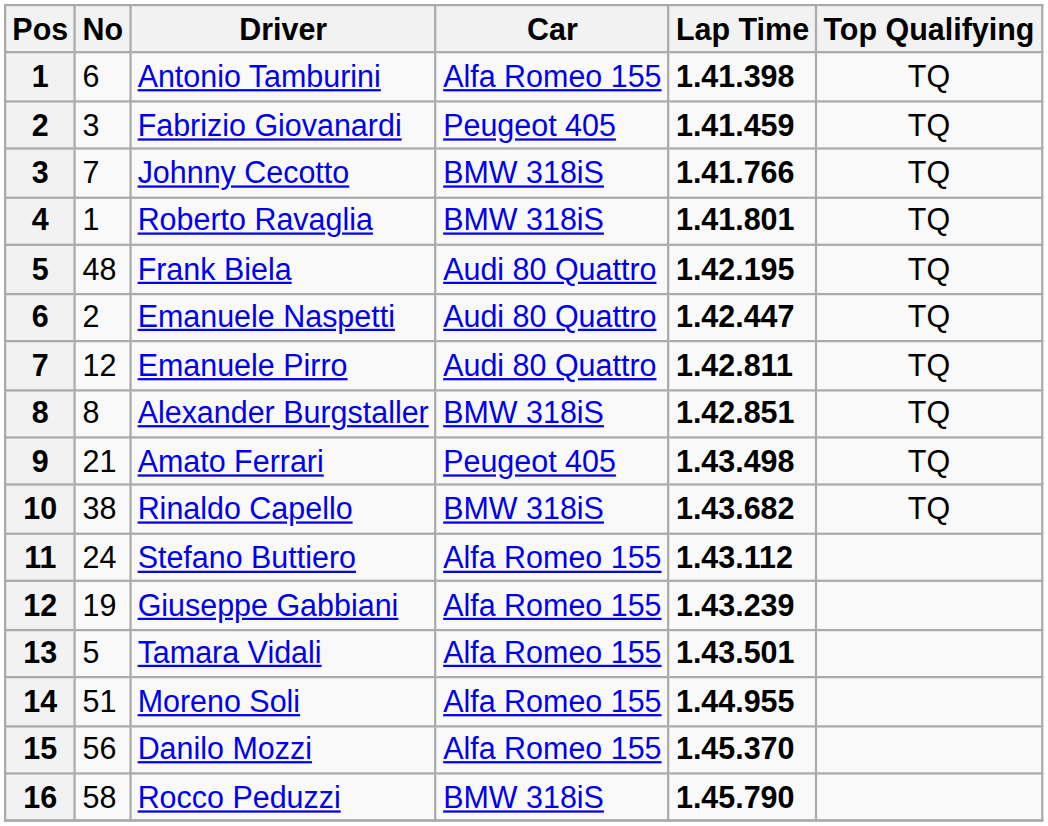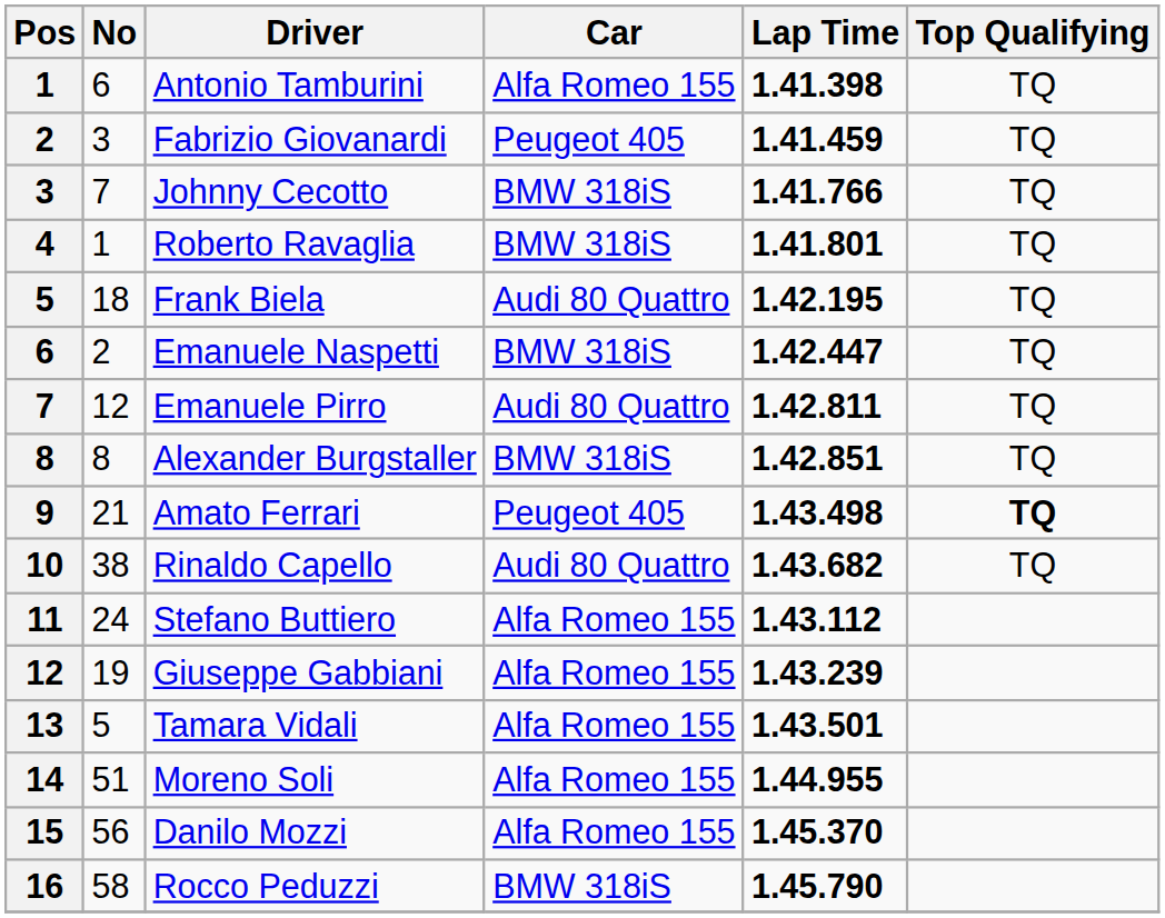 <table class="wikitable" style="font-size: 85%;">
 <tr>
 <th>Pos</th>
 <th>No</th>
 <th>Driver</th>
 <th>Car</th>
 <th>Lap Time</th>
 <th>Top Qualifying</th>
 </tr>
 <tr>
 <th>1</th>
 <td>6</td>
 <td> <a href='#'>Antonio Tamburini</a></td>
 <td><a href='#'>Alfa Romeo 155</a></td>
 <td><strong>1.41.398</strong></td>
 <td align=center>TQ</td>
 </tr>
 <tr>
 <th>2</th>
 <td>3</td>
 <td> <a href='#'>Fabrizio Giovanardi</a></td>
 <td><a href='#'>Peugeot 405</a></td>
 <td><strong>1.41.459</strong></td>
 <td align=center>TQ</td>
 </tr>
 <tr>
 <th>3</th>
 <td>7</td>
 <td> <a href='#'>Johnny Cecotto</a></td>
 <td><a href='#'>BMW 318iS</a></td>
 <td><strong>1.41.766</strong></td>
 <td align=center>TQ</td>
 </tr>
 <tr>
 <th>4</th>
 <td>1</td>
 <td> <a href='#'>Roberto Ravaglia</a></td>
 <td><a href='#'>BMW 318iS</a></td>
 <td><strong>1.41.801</strong></td>
 <td align=center>TQ</td>
 </tr>
 <tr>
 <th>5</th>
-<td>48</td>
+<td>18</td>
 <td> <a href='#'>Frank Biela</a></td>
 <td><a href='#'>Audi 80 Quattro</a></td>
 <td><strong>1.42.195</strong></td>
 <td align=center>TQ</td>
 </tr>
 <tr>
 <th>6</th>
 <td>2</td>
 <td> <a href='#'>Emanuele Naspetti</a></td>
-<td><a href='#'>Audi 80 Quattro</a></td>
+<td><a href='#'>BMW 318iS</a></td>
 <td><strong>1.42.447</strong></td>
 <td align=center>TQ</td>
 </tr>
 <tr>
 <th>7</th>
 <td>12</td>
 <td> <a href='#'>Emanuele Pirro</a></td>
 <td><a href='#'>Audi 80 Quattro</a></td>
 <td><strong>1.42.811</strong></td>
 <td align=center>TQ</td>
 </tr>
 <tr>
 <th>8</th>
 <td>8</td>
 <td> <a href='#'> Alexander Burgstaller</a></td>
 <td><a href='#'>BMW 318iS</a></td>
 <td><strong>1.42.851</strong></td>
 <td align=center>TQ</td>
 </tr>
 <tr>
 <th>9</th>
 <td>21</td>
 <td> <a href='#'>Amato Ferrari</a></td>
 <td><a href='#'>Peugeot 405</a></td>
 <td><strong>1.43.498</strong></td>
-<td align=center>TQ</td>
+<td align=center><strong>TQ</strong></td>
 </tr>
 <tr>
 <th>10</th>
 <td>38</td>
 <td> <a href='#'>Rinaldo Capello</a></td>
-<td><a href='#'>BMW 318iS</a></td>
+<td><a href='#'>Audi 80 Quattro</a></td>
 <td><strong>1.43.682</strong></td>
 <td align=center>TQ</td>
 </tr>
 <tr>
 <th>11</th>
 <td>24</td>
 <td> <a href='#'>Stefano Buttiero</a></td>
 <td><a href='#'>Alfa Romeo 155</a></td>
 <td><strong>1.43.112</strong></td>
 <td></td>
 </tr>
 <tr>
 <th>12</th>
 <td>19</td>
 <td> <a href='#'>Giuseppe Gabbiani</a></td>
 <td><a href='#'>Alfa Romeo 155</a></td>
 <td><strong>1.43.239</strong></td>
 <td></td>
 </tr>
 <tr>
 <th>13</th>
 <td>5</td>
 <td> <a href='#'>Tamara Vidali</a></td>
 <td><a href='#'>Alfa Romeo 155</a></td>
 <td><strong>1.43.501</strong></td>
 <td></td>
 </tr>
 <tr>
 <th>14</th>
 <td>51</td>
 <td> <a href='#'>Moreno Soli</a></td>
 <td><a href='#'>Alfa Romeo 155</a></td>
 <td><strong>1.44.955</strong></td>
 <td></td>
 </tr>
 <tr>
 <th>15</th>
 <td>56</td>
 <td> <a href='#'>Danilo Mozzi</a></td>
 <td><a href='#'>Alfa Romeo 155</a></td>
 <td><strong>1.45.370</strong></td>
 <td></td>
 </tr>
 <tr>
 <th>16</th>
 <td>58</td>
 <td> <a href='#'>Rocco Peduzzi</a></td>
 <td><a href='#'>BMW 318iS</a></td>
 <td><strong>1.45.790</strong></td>
 <td></td>
 </tr>
 <tr>
 </tr>
 </table>
